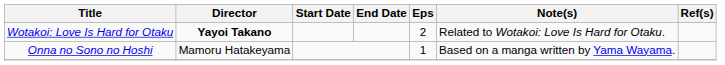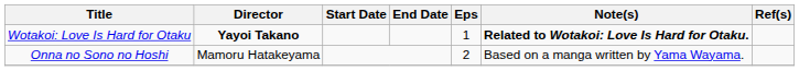 <table class="wikitable sortable" style="text-align:center; margin=auto; ">
 <tr>
 <th scope="col">Title</th>
 <th scope="col">Director</th>
 <th scope="col">Start Date</th>
 <th scope="col">End Date</th>
 <th scope="col">Eps</th>
 <th scope="col" class="unsortable">Note(s)</th>
 <th scope="col" class="unsortable">Ref(s)</th>
 </tr>
 <tr>
 <td><em><a href='#'>Wotakoi: Love Is Hard for Otaku</a></em></td>
 <td><strong>Yayoi Takano</strong></td>
 <td></td>
 <td></td>
-<td>2</td>
-<td style="text-align:left;">Related to <em>Wotakoi: Love Is Hard for Otaku</em>.</td>
+<td>1</td>
+<td style="text-align:left;"><strong>Related to <em>Wotakoi: Love Is Hard for Otaku</em>.</strong></td>
 <td></td>
 </tr>
 <tr>
 <td><em><a href='#'>Onna no Sono no Hoshi</a></em></td>
 <td>Mamoru Hatakeyama</td>
 <td colspan="2"></td>
-<td>1</td>
+<td>2</td>
 <td style="text-align:left;">Based on a manga written by <a href='#'>Yama Wayama</a>.</td>
 <td></td>
 </tr>
 <tr>
 </tr>
 </table>
